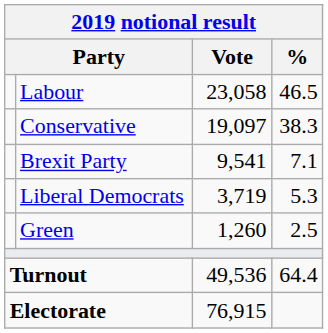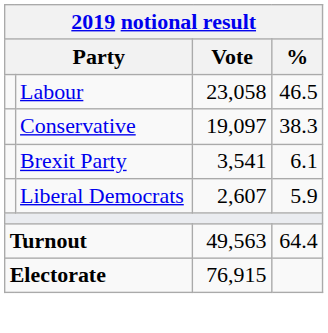 <table class="wikitable">
 <tr>
 <th colspan="4"><a href='#'>2019</a> <a href='#'>notional result</a></th>
 </tr>
 <tr>
 <th bgcolor="#DDDDFF" width="130px" colspan="2">Party</th>
 <th bgcolor="#DDDDFF" width="50px">Vote</th>
 <th bgcolor="#DDDDFF" width="30px">%</th>
 </tr>
 <tr>
 <td></td>
 <td><a href='#'>Labour</a></td>
 <td align=right>23,058</td>
 <td align=right>46.5</td>
 </tr>
 <tr>
 <td></td>
 <td><a href='#'>Conservative</a></td>
 <td align=right>19,097</td>
 <td align=right>38.3</td>
 </tr>
 <tr>
 <td></td>
 <td><a href='#'>Brexit Party</a></td>
-<td align=right>9,541</td>
-<td align=right>7.1</td>
+<td align=right>3,541</td>
+<td align=right>6.1</td>
 </tr>
 <tr>
 <td></td>
 <td><a href='#'>Liberal Democrats</a></td>
-<td align=right>3,719</td>
-<td align=right>5.3</td>
-</tr>
-<tr>
-<td></td>
-<td><a href='#'>Green</a></td>
-<td align=right>1,260</td>
-<td align=right>2.5</td>
+<td align=right>2,607</td>
+<td align=right>5.9</td>
 </tr>
 <tr>
 <td colspan="4" bgcolor="#EAECF0"></td>
 </tr>
 <tr>
 <td colspan="2"><strong>Turnout</strong></td>
-<td align=right>49,536</td>
+<td align=right>49,563</td>
 <td align=right>64.4</td>
 </tr>
 <tr>
 <td colspan="2"><strong>Electorate</strong></td>
 <td align=right>76,915</td>
 </tr>
 </table>
